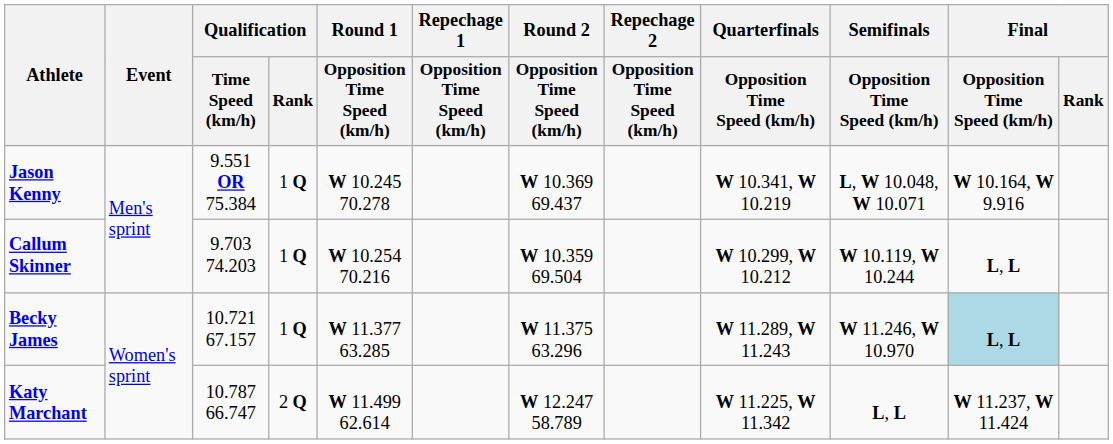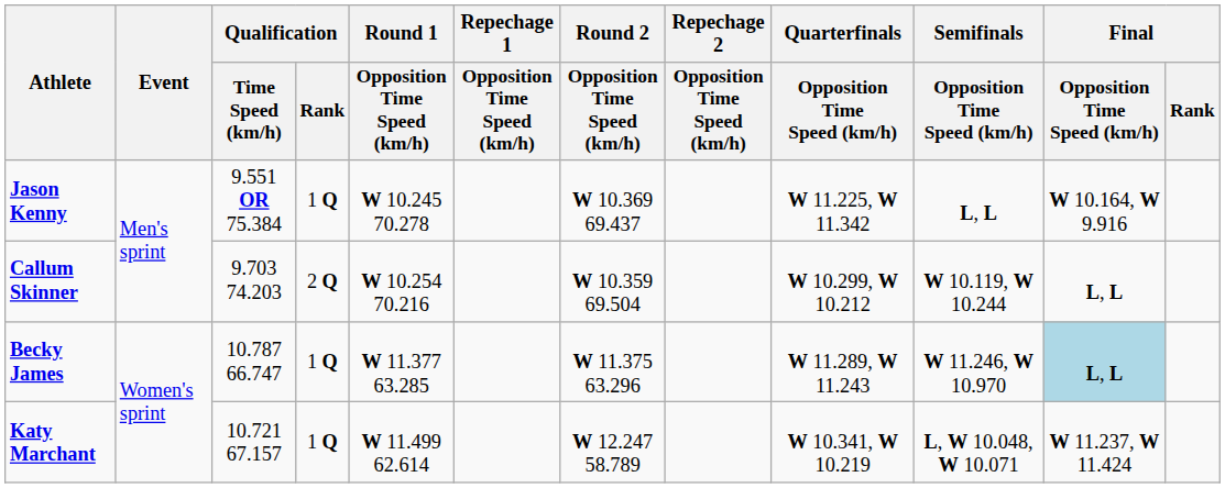 <table class="wikitable" style="font-size:90%">
 <tr>
 <th rowspan=2>Athlete</th>
 <th rowspan=2>Event</th>
 <th colspan=2>Qualification</th>
 <th>Round 1</th>
 <th>Repechage 1</th>
 <th>Round 2</th>
 <th>Repechage 2</th>
 <th>Quarterfinals</th>
 <th>Semifinals</th>
 <th colspan=2>Final</th>
 </tr>
 <tr style="font-size:95%">
 <th>Time<br>Speed (km/h)</th>
 <th>Rank</th>
 <th>Opposition<br>Time<br>Speed (km/h)</th>
 <th>Opposition<br>Time<br>Speed (km/h)</th>
 <th>Opposition<br>Time<br>Speed (km/h)</th>
 <th>Opposition<br>Time<br>Speed (km/h)</th>
 <th>Opposition<br>Time<br>Speed (km/h)</th>
 <th>Opposition<br>Time<br>Speed (km/h)</th>
 <th>Opposition<br>Time<br>Speed (km/h)</th>
 <th>Rank</th>
 </tr>
 <tr align=center>
 <td align=left><strong><a href='#'>Jason Kenny</a></strong></td>
 <td align=left rowspan=2><a href='#'>Men's sprint</a></td>
 <td>9.551 <strong><a href='#'>OR</a></strong><br>75.384</td>
 <td>1 <strong>Q</strong></td>
 <td><br><strong>W</strong> 10.245<br>70.278</td>
 <td></td>
 <td><br><strong>W</strong> 10.369<br>69.437</td>
 <td></td>
-<td><br><strong>W</strong> 10.341, <strong>W</strong> 10.219</td>
-<td><br><strong>L</strong>, <strong>W</strong> 10.048, <strong>W</strong> 10.071</td>
+<td> <br><strong>W</strong> 11.225, <strong>W</strong> 11.342</td>
+<td><br><strong>L</strong>, <strong>L</strong></td>
 <td><br><strong>W</strong> 10.164, <strong>W</strong> 9.916</td>
 <td></td>
 </tr>
 <tr align=center>
 <td align=left><strong><a href='#'>Callum Skinner</a></strong></td>
 <td>9.703 <br> 74.203</td>
-<td>1 <strong>Q</strong></td>
+<td>2 <strong>Q</strong></td>
 <td><br><strong>W</strong> 10.254<br>70.216</td>
 <td></td>
 <td><br><strong>W</strong> 10.359<br>69.504</td>
 <td></td>
 <td><br><strong>W</strong> 10.299, <strong>W</strong> 10.212</td>
 <td><br><strong>W</strong> 10.119, <strong>W</strong> 10.244</td>
 <td><br><strong>L</strong>, <strong>L</strong></td>
 <td></td>
 </tr>
 <tr align=center>
 <td align=left><strong><a href='#'>Becky James</a></strong></td>
 <td align=left rowspan=2><a href='#'>Women's sprint</a></td>
-<td>10.721  <br> 67.157</td>
+<td>10.787 <br> 66.747</td>
 <td>1 <strong>Q</strong></td>
 <td> <br> <strong>W</strong> 11.377 <br> 63.285</td>
 <td></td>
 <td> <br> <strong>W</strong> 11.375 <br> 63.296</td>
 <td></td>
 <td> <br><strong>W</strong> 11.289, <strong>W</strong> 11.243</td>
 <td><br><strong>W</strong> 11.246, <strong>W</strong> 10.970</td>
 <td style="background: lightblue;"><br><strong>L</strong>, <strong>L</strong></td>
 <td></td>
 </tr>
 <tr align=center>
 <td align=left><strong><a href='#'>Katy Marchant</a></strong></td>
-<td>10.787 <br> 66.747</td>
-<td>2 <strong>Q</strong></td>
+<td>10.721  <br> 67.157</td>
+<td>1 <strong>Q</strong></td>
 <td> <br> <strong>W</strong> 11.499 <br> 62.614</td>
 <td></td>
 <td> <br> <strong>W</strong> 12.247 <br> 58.789</td>
 <td></td>
-<td> <br><strong>W</strong> 11.225, <strong>W</strong> 11.342</td>
-<td><br><strong>L</strong>, <strong>L</strong></td>
+<td><br><strong>W</strong> 10.341, <strong>W</strong> 10.219</td>
+<td><br><strong>L</strong>, <strong>W</strong> 10.048, <strong>W</strong> 10.071</td>
 <td><br><strong>W</strong> 11.237, <strong>W</strong> 11.424</td>
 <td></td>
 </tr>
 </table>
